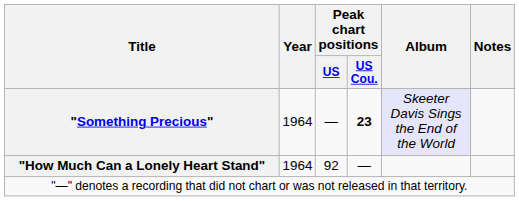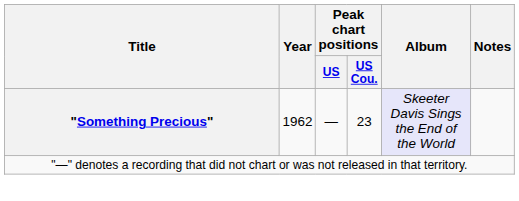 <table class="wikitable plainrowheaders" style="text-align:center;">
 <tr>
 <th scope="col" rowspan="2" style="width:20em;">Title</th>
 <th scope="col" rowspan="2">Year</th>
 <th scope="col" colspan="2">Peak chart<br>positions</th>
 <th scope="col" rowspan="2">Album</th>
 <th scope="col" rowspan="2">Notes</th>
 </tr>
 <tr>
 <th scope="col" style="width:2em;font-size:90%;"><a href='#'>US</a><br></th>
 <th scope="col" style="width:2em;font-size:90%;"><a href='#'>US<br>Cou.</a><br></th>
 </tr>
 <tr>
 <th scope="row">"<a href='#'>Something Precious</a>"</th>
-<td>1964</td>
+<td>1962</td>
 <td>—</td>
-<td><strong>23</strong></td>
+<td>23</td>
 <td style="background: lavender;"><em>Skeeter Davis Sings the End of the World</em></td>
-<td></td>
-</tr>
-<tr>
-<th scope="row">"How Much Can a Lonely Heart Stand"</th>
-<td>1964</td>
-<td>92</td>
-<td>—</td>
-<td></td>
 <td></td>
 </tr>
 <tr>
 <td colspan="6" style="font-size:90%">"—" denotes a recording that did not chart or was not released in that territory.</td>
 </tr>
 </table>
